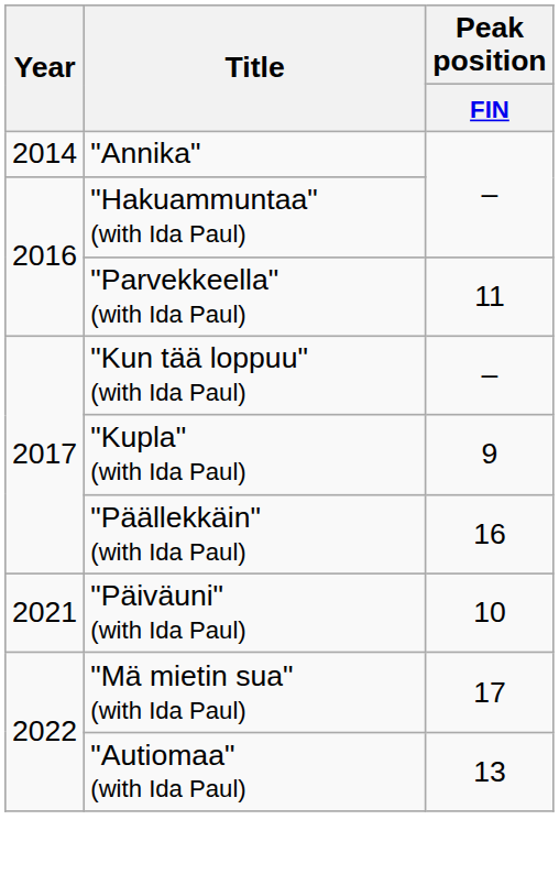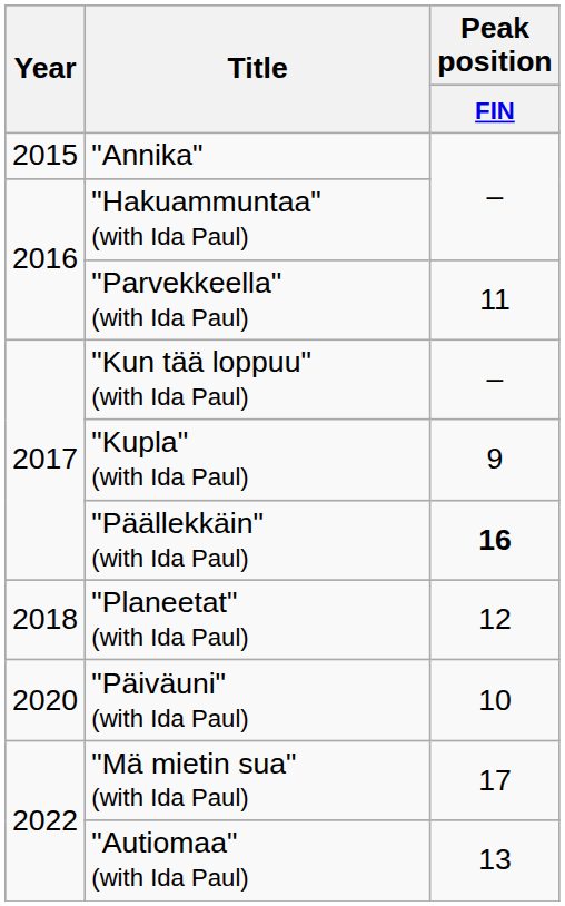 <table class="wikitable">
 <tr>
 <th align="center" rowspan="2" width="10">Year</th>
 <th align="center" rowspan="2" width="180">Title</th>
 <th align="center" colspan="1" width="20">Peak position</th>
 </tr>
 <tr>
 <th width="20"><small><a href='#'>FIN</a></small><br></th>
 </tr>
 <tr>
-<td>2014</td>
+<td>2015</td>
 <td>"Annika"</td>
 <td style="text-align:center;" rowspan="2">–</td>
 </tr>
 <tr>
 <td align="center" rowspan="2">2016</td>
 <td>"Hakuammuntaa" <br><small>(with Ida Paul)</small></td>
 </tr>
 <tr>
 <td>"Parvekkeella" <br><small>(with Ida Paul)</small></td>
 <td style="text-align:center;">11<br></td>
 </tr>
 <tr>
 <td align="center" rowspan="3">2017</td>
 <td>"Kun tää loppuu" <br><small>(with Ida Paul)</small></td>
 <td style="text-align:center;">–</td>
 </tr>
 <tr>
 <td>"Kupla" <br><small>(with Ida Paul)</small></td>
 <td style="text-align:center;">9<br></td>
 </tr>
 <tr>
 <td>"Päällekkäin" <br><small>(with Ida Paul)</small></td>
-<td style="text-align:center;">16</td>
+<td style="text-align:center;"><strong>16</strong></td>
 </tr>
 <tr>
-<td align="center">2021</td>
+<td align="center">2018</td>
+<td>"Planeetat" <br><small>(with Ida Paul)</small></td>
+<td style="text-align:center;">12<br></td>
+</tr>
+<tr>
+<td align="center">2020</td>
 <td>"Päiväuni" <br><small>(with Ida Paul)</small></td>
 <td style="text-align:center;">10</td>
 </tr>
 <tr>
 <td align="center" rowspan="2">2022</td>
 <td>"Mä mietin sua" <br><small>(with Ida Paul)</small></td>
 <td style="text-align:center;">17</td>
 </tr>
 <tr>
 <td>"Autiomaa" <br><small>(with Ida Paul)</small></td>
 <td style="text-align:center;">13<br></td>
 </tr>
 </table>
